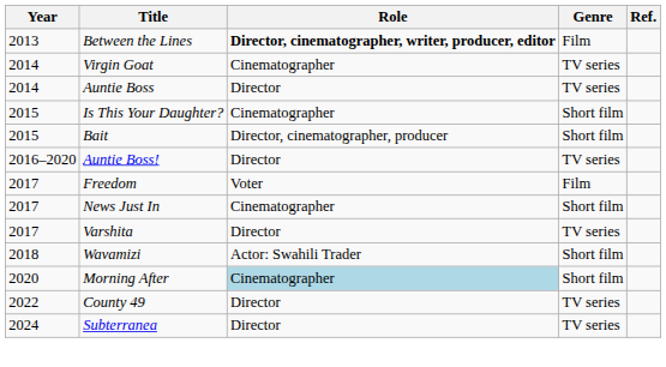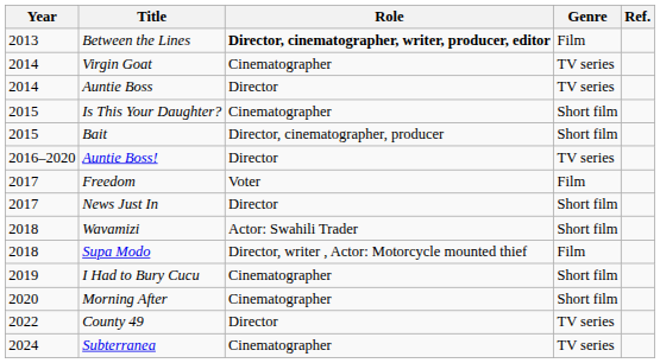 <table class="wikitable">
 <tr>
 <th>Year</th>
 <th>Title</th>
 <th>Role</th>
 <th>Genre</th>
 <th>Ref.</th>
 </tr>
 <tr>
 <td>2013</td>
 <td><em>Between the Lines</em></td>
 <td><strong>Director, cinematographer, writer, producer, editor</strong></td>
 <td>Film</td>
 <td></td>
 </tr>
 <tr>
 <td>2014</td>
 <td><em>Virgin Goat</em></td>
 <td>Cinematographer</td>
 <td>TV series</td>
 <td></td>
 </tr>
 <tr>
 <td>2014</td>
 <td><em>Auntie Boss</em></td>
 <td>Director</td>
 <td>TV series</td>
 <td></td>
 </tr>
 <tr>
 <td>2015</td>
 <td><em>Is This Your Daughter?</em></td>
 <td>Cinematographer</td>
 <td>Short film</td>
 <td></td>
 </tr>
 <tr>
 <td>2015</td>
 <td><em>Bait</em></td>
 <td>Director, cinematographer, producer</td>
 <td>Short film</td>
 <td></td>
 </tr>
 <tr>
 <td>2016–2020</td>
 <td><em><a href='#'>Auntie Boss!</a></em></td>
 <td>Director</td>
 <td>TV series</td>
 <td></td>
 </tr>
 <tr>
 <td>2017</td>
 <td><em>Freedom</em></td>
 <td>Voter</td>
 <td>Film</td>
 <td></td>
 </tr>
 <tr>
 <td>2017</td>
 <td><em>News Just In</em></td>
-<td>Cinematographer</td>
+<td>Director</td>
 <td>Short film</td>
-<td></td>
-</tr>
-<tr>
-<td>2017</td>
-<td><em>Varshita</em></td>
-<td>Director</td>
-<td>TV series</td>
 <td></td>
 </tr>
 <tr>
 <td>2018</td>
 <td><em>Wavamizi</em></td>
 <td>Actor: Swahili Trader</td>
 <td>Short film</td>
 <td></td>
 </tr>
 <tr>
+<td>2018</td>
+<td><em><a href='#'>Supa Modo</a></em></td>
+<td>Director, writer , Actor: Motorcycle mounted thief</td>
+<td>Film</td>
+<td></td>
+</tr>
+<tr>
+<td>2019</td>
+<td><em>I Had to Bury Cucu</em></td>
+<td>Cinematographer</td>
+<td>Short film</td>
+<td></td>
+</tr>
+<tr>
 <td>2020</td>
 <td><em>Morning After</em></td>
-<td style="background: lightblue;">Cinematographer</td>
+<td>Cinematographer</td>
 <td>Short film</td>
 <td></td>
 </tr>
 <tr>
 <td>2022</td>
 <td><em>County 49</em></td>
 <td>Director</td>
 <td>TV series</td>
 <td></td>
 </tr>
 <tr>
 <td>2024</td>
 <td><em><a href='#'>Subterranea</a></em></td>
-<td>Director</td>
+<td>Cinematographer</td>
 <td>TV series</td>
 <td></td>
 </tr>
 </table>
